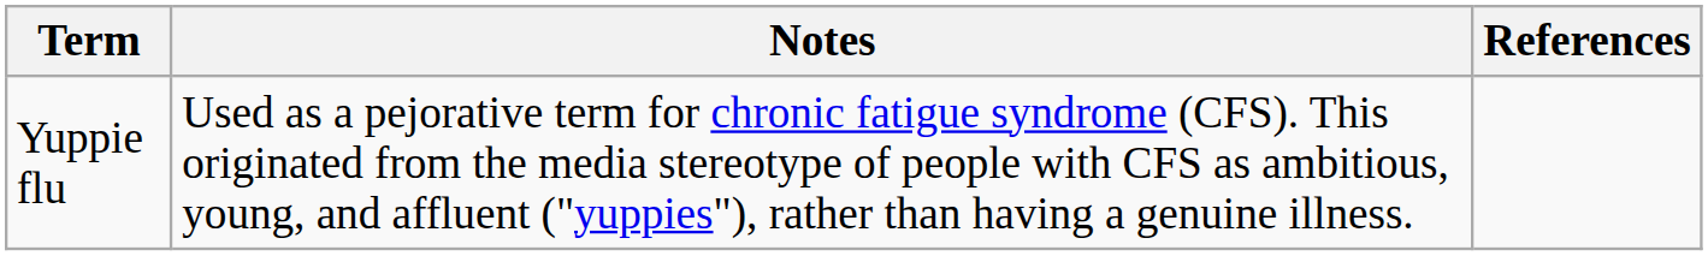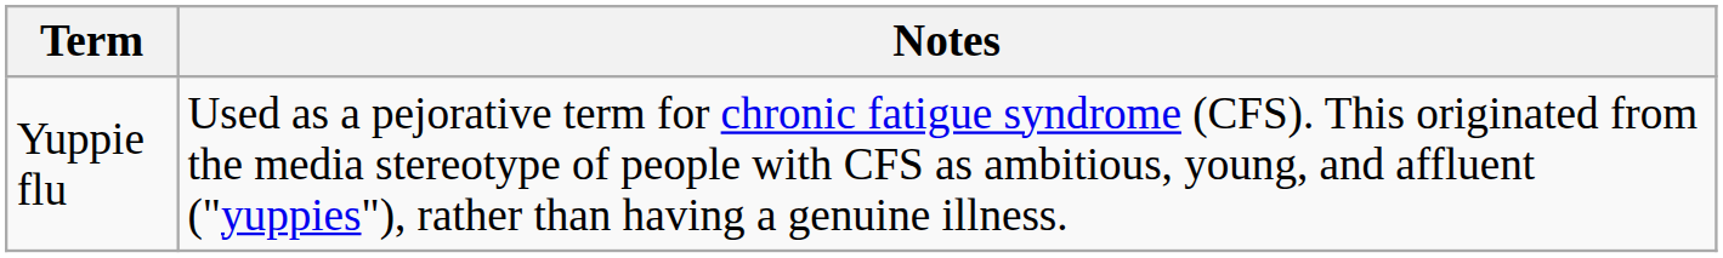 <table class="wikitable">
 <tr>
 <th>Term</th>
 <th>Notes</th>
-<th>References</th>
 </tr>
 <tr>
 <td>Yuppie flu</td>
 <td>Used as a pejorative term for <a href='#'>chronic fatigue syndrome</a> (CFS). This originated from the media stereotype of people with CFS as ambitious, young, and affluent ("<a href='#'>yuppies</a>"), rather than having a genuine illness.</td>
-<td></td>
 </tr>
 </table>
